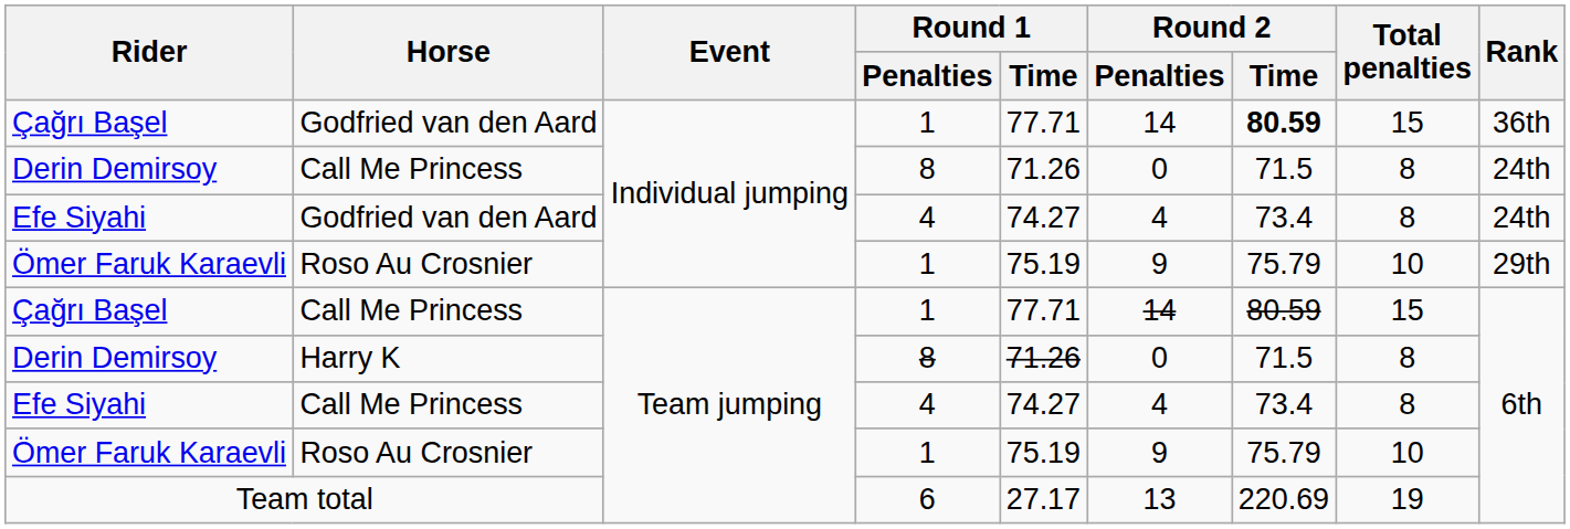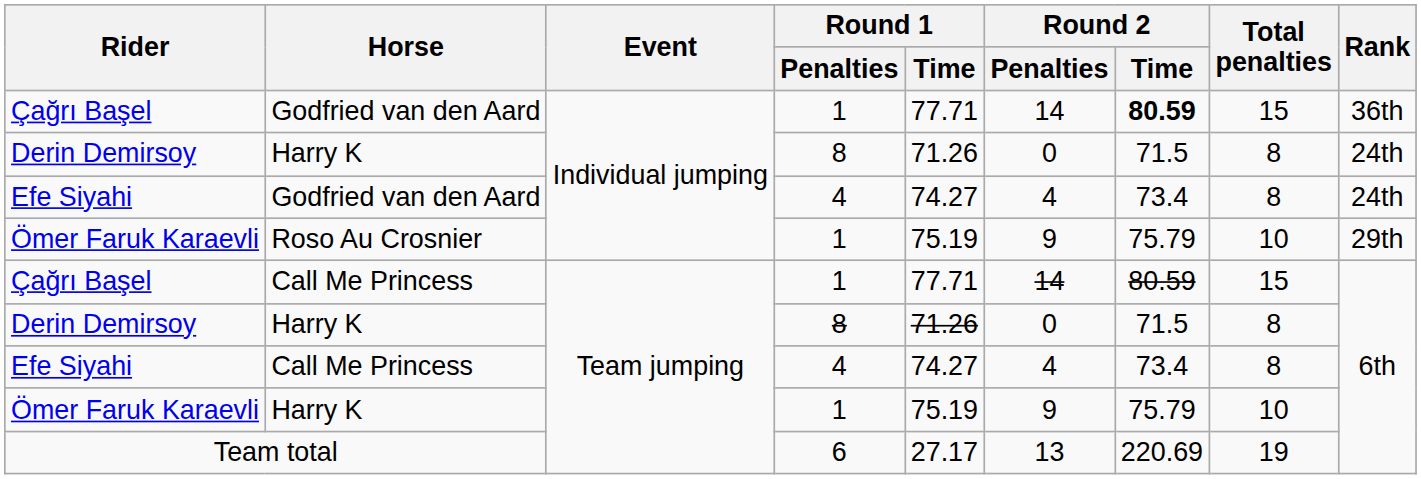 <table class="wikitable" style="text-align:center">
 <tr>
 <th rowspan="2">Rider</th>
 <th rowspan="2">Horse</th>
 <th rowspan="2">Event</th>
 <th colspan="2">Round 1</th>
 <th colspan="2">Round 2</th>
 <th rowspan="2">Total<br>penalties</th>
 <th rowspan="2">Rank</th>
 </tr>
 <tr>
 <th>Penalties</th>
 <th>Time</th>
 <th>Penalties</th>
 <th>Time</th>
 </tr>
 <tr align=center>
 <td align=left><a href='#'>Çağrı Başel</a></td>
 <td align=left>Godfried van den Aard</td>
 <td rowspan=4>Individual jumping</td>
 <td>1</td>
 <td>77.71</td>
 <td>14</td>
 <td><strong>80.59</strong></td>
 <td>15</td>
 <td>36th</td>
 </tr>
 <tr align=center>
 <td align=left><a href='#'>Derin Demirsoy</a></td>
-<td align=left>Call Me Princess</td>
+<td align=left>Harry K</td>
 <td>8</td>
 <td>71.26</td>
 <td>0</td>
 <td>71.5</td>
 <td>8</td>
 <td>24th</td>
 </tr>
 <tr align=center>
 <td align=left><a href='#'>Efe Siyahi</a></td>
 <td align=left>Godfried van den Aard</td>
 <td>4</td>
 <td>74.27</td>
 <td>4</td>
 <td>73.4</td>
 <td>8</td>
 <td>24th</td>
 </tr>
 <tr align=center>
 <td align=left><a href='#'>Ömer Faruk Karaevli</a></td>
 <td align=left>Roso Au Crosnier</td>
 <td>1</td>
 <td>75.19</td>
 <td>9</td>
 <td>75.79</td>
 <td>10</td>
 <td>29th</td>
 </tr>
 <tr align=center>
 <td align=left><a href='#'>Çağrı Başel</a></td>
 <td align=left>Call Me Princess</td>
 <td rowspan=5>Team jumping</td>
 <td>1</td>
 <td>77.71</td>
 <td><s>14</s></td>
 <td><s>80.59	</s></td>
 <td>15</td>
 <td rowspan=5>6th</td>
 </tr>
 <tr align=center>
 <td align=left><a href='#'>Derin Demirsoy</a></td>
 <td align=left>Harry K</td>
 <td><s>8</s></td>
 <td><s>71.26</s></td>
 <td>0</td>
 <td>71.5</td>
 <td>8</td>
 </tr>
 <tr align=center>
 <td align=left><a href='#'>Efe Siyahi</a></td>
 <td align=left>Call Me Princess</td>
 <td>4</td>
 <td>74.27</td>
 <td>4</td>
 <td>73.4</td>
 <td>8</td>
 </tr>
 <tr align=center>
 <td align=left><a href='#'>Ömer Faruk Karaevli</a></td>
-<td align=left>Roso Au Crosnier</td>
+<td align=left>Harry K</td>
 <td>1</td>
 <td>75.19</td>
 <td>9</td>
 <td>75.79</td>
 <td>10</td>
 </tr>
 <tr align=center>
 <td colspan=2>Team total</td>
 <td>6</td>
 <td>27.17</td>
 <td>13</td>
 <td>220.69</td>
 <td>19</td>
 </tr>
 </table>
